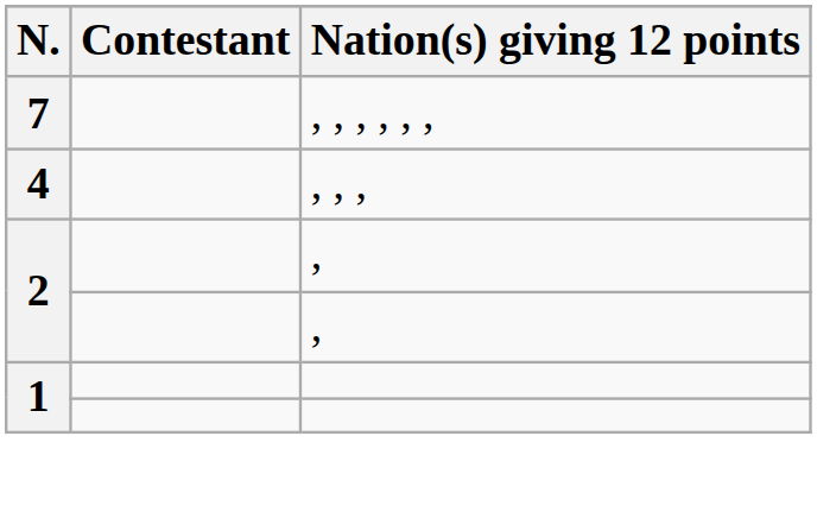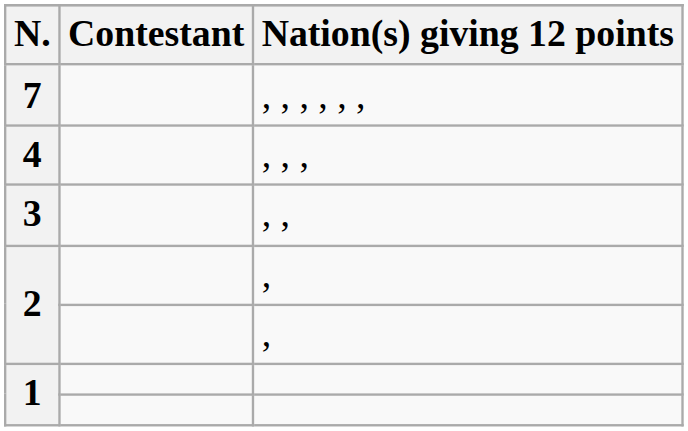 <table class="wikitable plainrowheaders">
 <tr>
 </tr>
 <tr>
 <th scope="col">N.</th>
 <th scope="col">Contestant</th>
 <th scope="col">Nation(s) giving 12 points</th>
 </tr>
 <tr>
 <th scope="row">7</th>
 <td></td>
 <td><strong></strong>, , , , , , </td>
 </tr>
 <tr>
 <th scope="row">4</th>
 <td></td>
 <td>, , , </td>
+</tr>
+<tr>
+<th scope="row">3</th>
+<td></td>
+<td>, , <strong></strong></td>
 </tr>
 <tr>
 <th scope="row" rowspan="2">2</th>
 <td></td>
 <td>, </td>
 </tr>
 <tr>
 <td></td>
 <td>, <strong></strong></td>
 </tr>
 <tr>
 <th scope="row" rowspan="2">1</th>
 <td></td>
 <td></td>
 </tr>
 <tr>
 <td></td>
 <td></td>
 </tr>
 </table>
